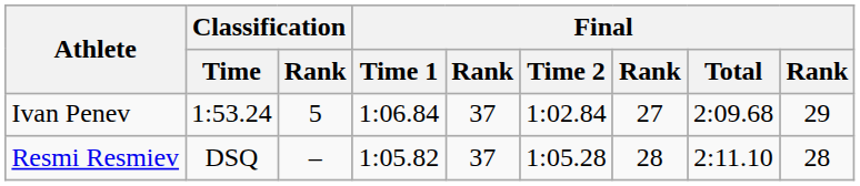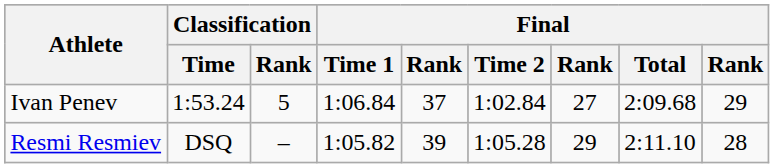 <table class="wikitable" style="font-size:90%">
 <tr>
 <th rowspan="2">Athlete</th>
 <th colspan="2">Classification</th>
 <th colspan="6">Final</th>
 </tr>
 <tr>
 <th>Time</th>
 <th>Rank</th>
 <th>Time 1</th>
 <th>Rank</th>
 <th>Time 2</th>
 <th>Rank</th>
 <th>Total</th>
 <th>Rank</th>
 </tr>
 <tr>
 <td>Ivan Penev</td>
 <td align="center">1:53.24</td>
 <td align="center">5</td>
 <td align="center">1:06.84</td>
 <td align="center">37</td>
 <td align="center">1:02.84</td>
 <td align="center">27</td>
 <td align="center">2:09.68</td>
 <td align="center">29</td>
 </tr>
 <tr>
 <td><a href='#'>Resmi Resmiev</a></td>
 <td align="center">DSQ</td>
 <td align="center">–</td>
 <td align="center">1:05.82</td>
-<td align="center">37</td>
+<td align="center">39</td>
 <td align="center">1:05.28</td>
-<td align="center">28</td>
+<td align="center">29</td>
 <td align="center">2:11.10</td>
 <td align="center">28</td>
 </tr>
 </table>
